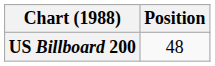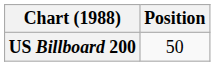 <table class="wikitable plainrowheaders" style="text-align:center">
 <tr>
 <th scope="col">Chart (1988)</th>
 <th scope="col">Position</th>
 </tr>
 <tr>
 <th scope="row">US <em>Billboard</em> 200</th>
-<td>48</td>
+<td>50</td>
 </tr>
 </table>
